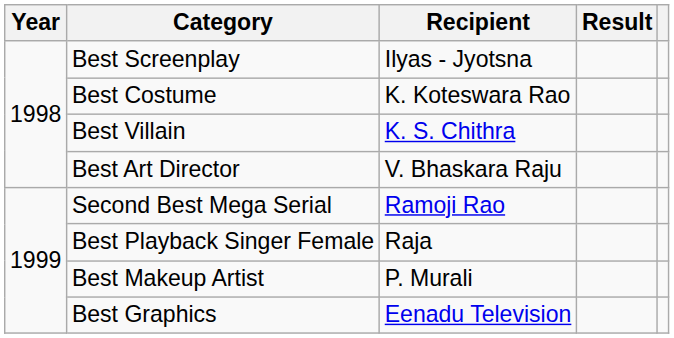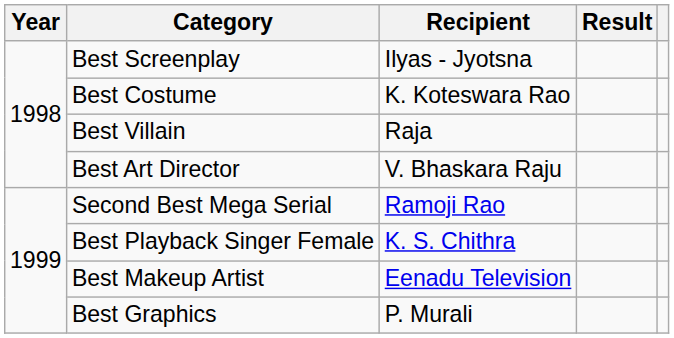 <table class="wikitable">
 <tr>
 <th>Year</th>
 <th>Category</th>
 <th>Recipient</th>
 <th>Result</th>
 <th></th>
 </tr>
 <tr>
 <td rowspan="4">1998</td>
 <td>Best Screenplay</td>
 <td>Ilyas - Jyotsna</td>
 <td></td>
 <td></td>
 </tr>
 <tr>
 <td>Best Costume</td>
 <td>K. Koteswara Rao</td>
 <td></td>
 <td></td>
 </tr>
 <tr>
 <td>Best Villain</td>
-<td><a href='#'>K. S. Chithra</a></td>
+<td>Raja</td>
 <td></td>
 <td></td>
 </tr>
 <tr>
 <td>Best Art Director</td>
 <td>V. Bhaskara Raju</td>
 <td></td>
 <td></td>
 </tr>
 <tr>
 <td rowspan="4">1999</td>
 <td>Second Best Mega Serial</td>
 <td><a href='#'>Ramoji Rao</a></td>
 <td></td>
 <td></td>
 </tr>
 <tr>
 <td>Best Playback Singer  Female</td>
-<td>Raja</td>
+<td><a href='#'>K. S. Chithra</a></td>
 <td></td>
 <td></td>
 </tr>
 <tr>
 <td>Best Makeup Artist</td>
-<td>P. Murali</td>
+<td><a href='#'>Eenadu Television</a></td>
 <td></td>
 <td></td>
 </tr>
 <tr>
 <td>Best Graphics</td>
-<td><a href='#'>Eenadu Television</a></td>
+<td>P. Murali</td>
 <td></td>
 <td></td>
 </tr>
 </table>
